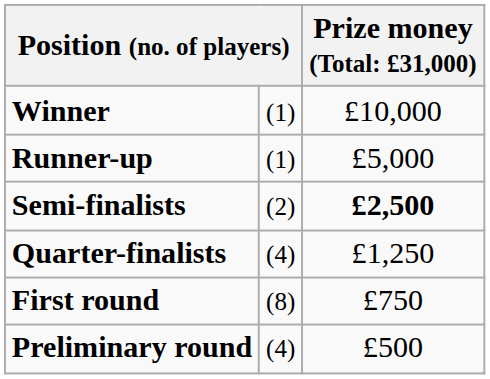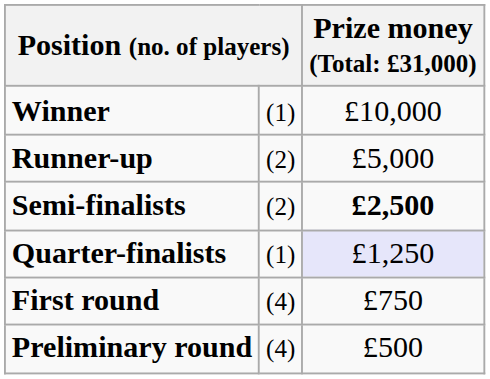 <table class="wikitable">
 <tr>
 <th colspan=2>Position <small>(no. of players)</small></th>
 <th>Prize money<br><small>(Total: £31,000)</small></th>
 </tr>
 <tr>
 <td><strong>Winner</strong></td>
 <td align=center><small>(1)</small></td>
 <td align=center>£10,000</td>
 </tr>
 <tr>
 <td><strong>Runner-up</strong></td>
-<td align=center><small>(1)</small></td>
+<td align=center><small>(2)</small></td>
 <td align=center>£5,000</td>
 </tr>
 <tr>
 <td><strong>Semi-finalists</strong></td>
 <td align=center><small>(2)</small></td>
 <td align=center><strong>£2,500</strong></td>
 </tr>
 <tr>
 <td><strong>Quarter-finalists</strong></td>
-<td align=center><small>(4)</small></td>
-<td align=center>£1,250</td>
+<td align=center><small>(1)</small></td>
+<td align=center style="background: lavender;">£1,250</td>
 </tr>
 <tr>
 <td><strong>First round</strong></td>
-<td align=center><small>(8)</small></td>
+<td align=center><small>(4)</small></td>
 <td align=center>£750</td>
 </tr>
 <tr>
 <td><strong>Preliminary round</strong></td>
 <td align=center><small>(4)</small></td>
 <td align=center>£500</td>
 </tr>
 </table>
